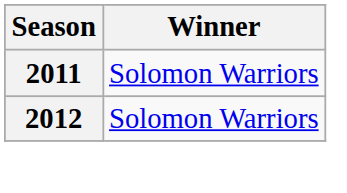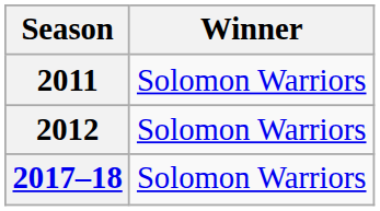 <table class="wikitable plainrowheaders sortable">
 <tr>
 <th scope="col">Season</th>
 <th scope="col">Winner</th>
 </tr>
 <tr>
 <th scope="row">2011</th>
 <td><a href='#'>Solomon Warriors</a></td>
 </tr>
 <tr>
 <th scope="row">2012</th>
 <td><a href='#'>Solomon Warriors</a></td>
 </tr>
+<tr>
+<th scope="row"><a href='#'>2017–18</a></th>
+<td><a href='#'>Solomon Warriors</a></td>
+</tr>
 </table>
